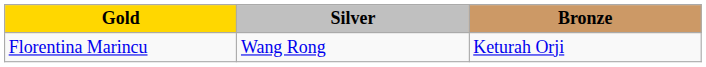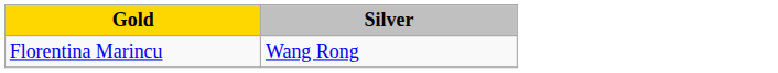 <table class="wikitable" style="text-align:left">
 <tr align="center">
 <td width=200 bgcolor=gold><strong>Gold</strong></td>
 <td width=200 bgcolor=silver><strong>Silver</strong></td>
-<td width=200 bgcolor=CC9966><strong>Bronze</strong></td>
 </tr>
 <tr>
 <td><a href='#'>Florentina Marincu</a><br></td>
 <td><a href='#'>Wang Rong</a><br></td>
-<td><a href='#'>Keturah Orji</a><br></td>
 </tr>
 </table>
